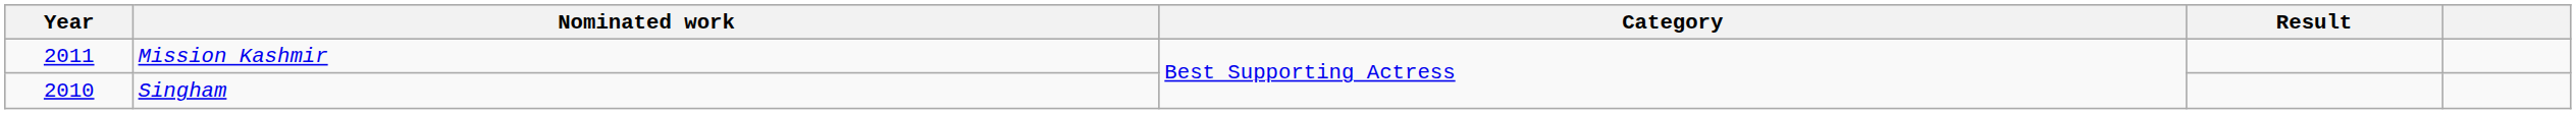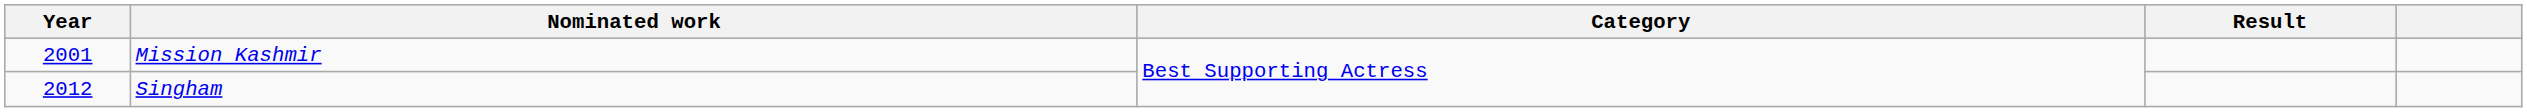 <table class="wikitable sortable" width=100%>
 <tr>
 <th width=5%>Year</th>
 <th width=40%>Nominated work</th>
 <th width=40%>Category</th>
 <th width=10%>Result</th>
 <th width=5%></th>
 </tr>
 <tr>
-<td style="text-align:center;"><a href='#'>2011</a></td>
+<td style="text-align:center;"><a href='#'>2001</a></td>
 <td><em><a href='#'>Mission Kashmir</a></em></td>
 <td rowspan="2"><a href='#'>Best Supporting Actress</a></td>
 <td></td>
 <td style="text-align:center;"></td>
 </tr>
 <tr>
-<td style="text-align:center;"><a href='#'>2010</a></td>
+<td style="text-align:center;"><a href='#'>2012</a></td>
 <td><em><a href='#'>Singham</a></em></td>
 <td></td>
 <td style="text-align:center;"></td>
 </tr>
 </table>
